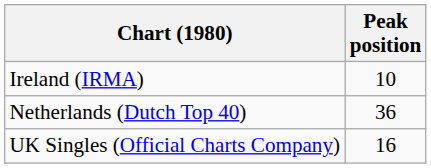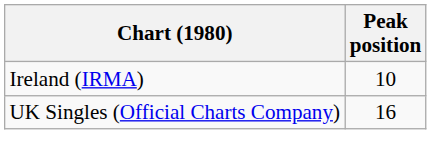 <table class="wikitable">
 <tr>
 <th>Chart (1980)</th>
 <th>Peak<br>position</th>
 </tr>
 <tr>
 <td>Ireland (<a href='#'>IRMA</a>)</td>
 <td align="center">10</td>
 </tr>
 <tr>
-<td>Netherlands (<a href='#'>Dutch Top 40</a>)</td>
-<td align="center">36</td>
-</tr>
-<tr>
 <td>UK Singles (<a href='#'>Official Charts Company</a>)</td>
 <td align="center">16</td>
 </tr>
 </table>
